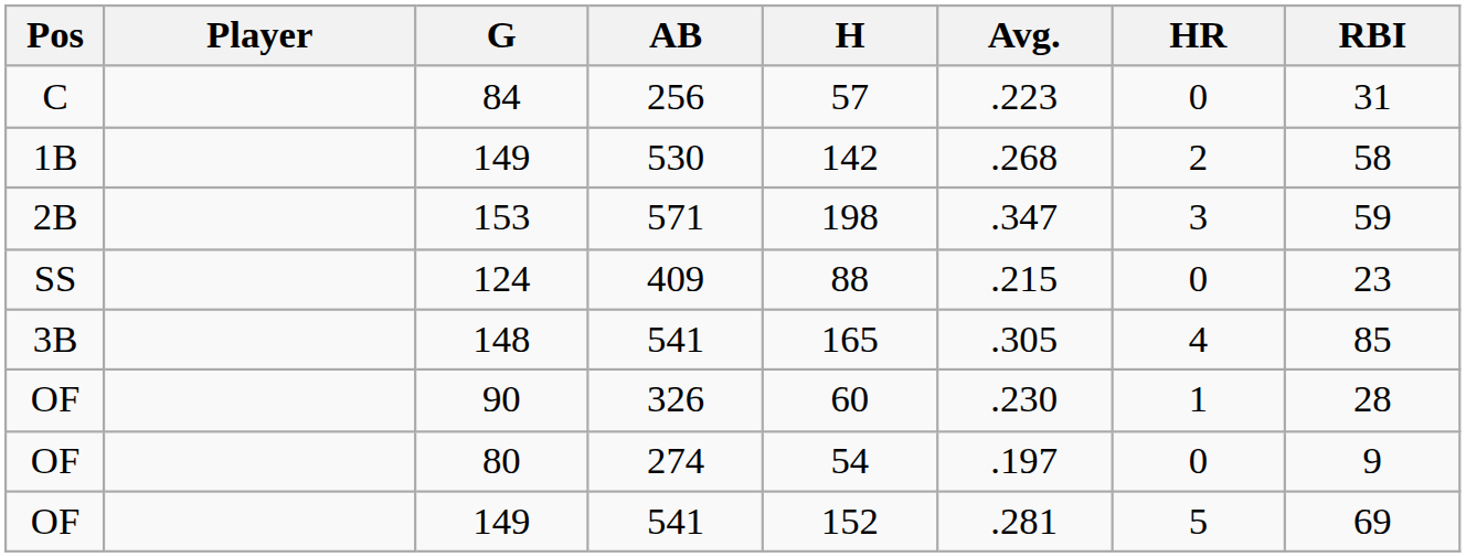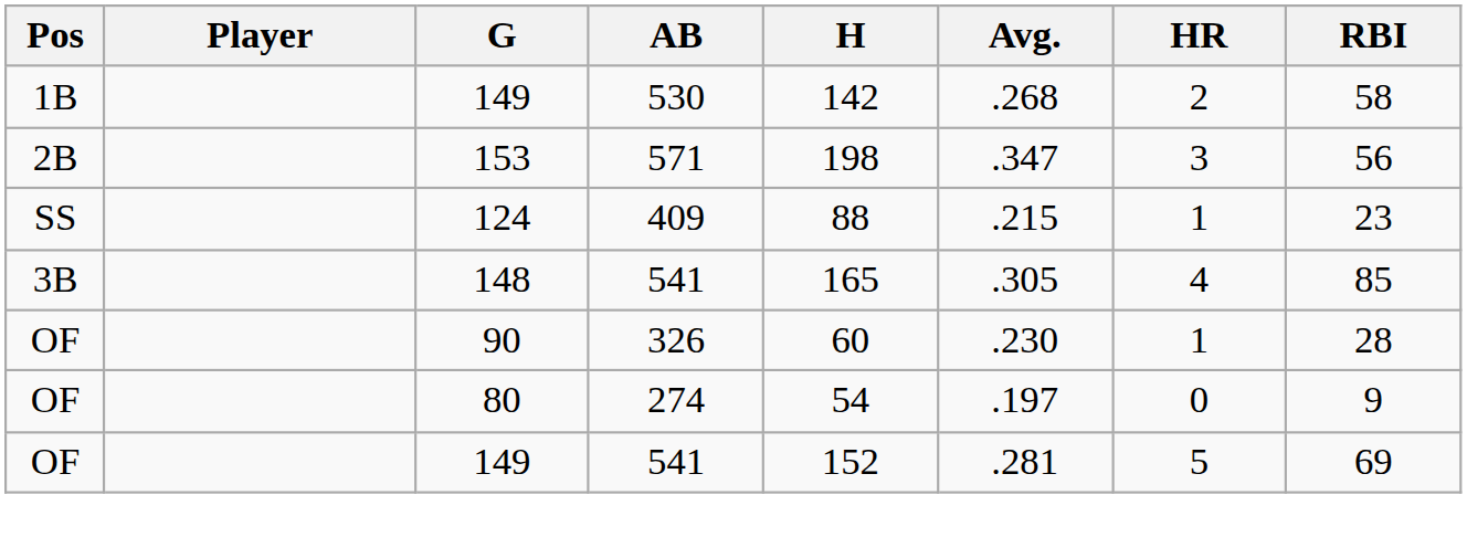 <table class="wikitable sortable">
 <tr>
 <th bgcolor="#DDDDFF" width="5%">Pos</th>
 <th bgcolor="#DDDDFF" width="16%">Player</th>
 <th bgcolor="#DDDDFF" width="9%">G</th>
 <th bgcolor="#DDDDFF" width="9%">AB</th>
 <th bgcolor="#DDDDFF" width="9%">H</th>
 <th bgcolor="#DDDDFF" width="9%">Avg.</th>
 <th bgcolor="#DDDDFF" width="9%">HR</th>
 <th bgcolor="#DDDDFF" width="9%">RBI</th>
-</tr>
-<tr align="center">
-<td>C</td>
-<td></td>
-<td>84</td>
-<td>256</td>
-<td>57</td>
-<td>.223</td>
-<td>0</td>
-<td>31</td>
 </tr>
 <tr align="center">
 <td>1B</td>
 <td></td>
 <td>149</td>
 <td>530</td>
 <td>142</td>
 <td>.268</td>
 <td>2</td>
 <td>58</td>
 </tr>
 <tr align="center">
 <td>2B</td>
 <td></td>
 <td>153</td>
 <td>571</td>
 <td>198</td>
 <td>.347</td>
 <td>3</td>
-<td>59</td>
+<td>56</td>
 </tr>
 <tr align="center">
 <td>SS</td>
 <td></td>
 <td>124</td>
 <td>409</td>
 <td>88</td>
 <td>.215</td>
-<td>0</td>
+<td>1</td>
 <td>23</td>
 </tr>
 <tr align="center">
 <td>3B</td>
 <td></td>
 <td>148</td>
 <td>541</td>
 <td>165</td>
 <td>.305</td>
 <td>4</td>
 <td>85</td>
 </tr>
 <tr align="center">
 <td>OF</td>
 <td></td>
 <td>90</td>
 <td>326</td>
 <td>60</td>
 <td>.230</td>
 <td>1</td>
 <td>28</td>
 </tr>
 <tr align="center">
 <td>OF</td>
 <td></td>
 <td>80</td>
 <td>274</td>
 <td>54</td>
 <td>.197</td>
 <td>0</td>
 <td>9</td>
 </tr>
 <tr align="center">
 <td>OF</td>
 <td></td>
 <td>149</td>
 <td>541</td>
 <td>152</td>
 <td>.281</td>
 <td>5</td>
 <td>69</td>
 </tr>
 </table>
